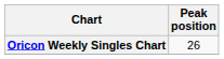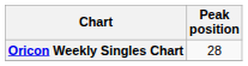 <table class="wikitable plainrowheaders" style="text-align:center;">
 <tr>
 <th>Chart</th>
 <th>Peak<br>position</th>
 </tr>
 <tr>
 <th scope="row"><a href='#'>Oricon</a> Weekly Singles Chart</th>
-<td style="text-align:center;">26</td>
+<td style="text-align:center;">28</td>
 </tr>
 <tr>
 </tr>
 </table>
